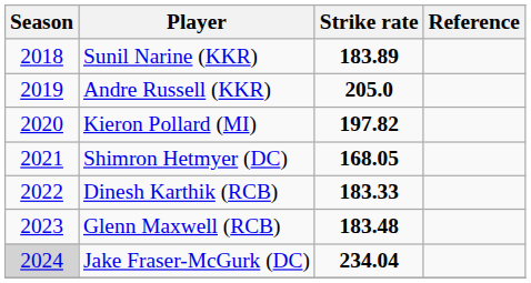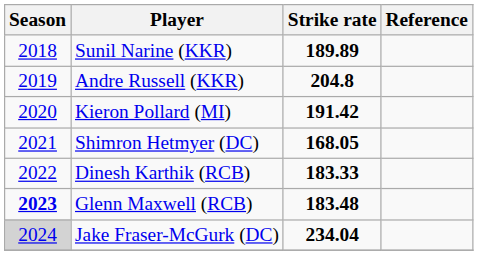 <table class="wikitable" style="text-align:center">
 <tr>
 <th>Season</th>
 <th>Player</th>
 <th>Strike rate</th>
 <th>Reference</th>
 </tr>
 <tr>
 <td><a href='#'>2018</a></td>
 <td align="left"><a href='#'>Sunil Narine</a> <span>(<a href='#'>KKR</a>)</span></td>
-<td><strong>183.89</strong></td>
+<td><strong>189.89</strong></td>
 <td></td>
 </tr>
 <tr>
 <td><a href='#'>2019</a></td>
 <td align="left"><a href='#'>Andre Russell</a> <span>(<a href='#'>KKR</a>)</span></td>
-<td><strong>205.0</strong></td>
+<td><strong>204.8</strong></td>
 <td></td>
 </tr>
 <tr>
 <td><a href='#'>2020</a></td>
 <td align="left"><a href='#'>Kieron Pollard</a> <span>(<a href='#'>MI</a>)</span></td>
-<td><strong>197.82</strong></td>
+<td><strong>191.42</strong></td>
 <td></td>
 </tr>
 <tr>
 <td><a href='#'>2021</a></td>
 <td align="left"><a href='#'>Shimron Hetmyer</a> <span>(<a href='#'>DC</a>)</span></td>
 <td><strong>168.05</strong></td>
 <td></td>
 </tr>
 <tr>
 <td><a href='#'>2022</a></td>
 <td align="left"><a href='#'>Dinesh Karthik</a> <span>(<a href='#'>RCB</a>)</span></td>
 <td><strong>183.33</strong></td>
 <td></td>
 </tr>
 <tr>
-<td><a href='#'>2023</a></td>
+<td><strong><a href='#'>2023</a></strong></td>
 <td align="left"><a href='#'>Glenn Maxwell</a> <span>(<a href='#'>RCB</a>)</span></td>
 <td><strong>183.48</strong></td>
 <td></td>
 </tr>
 <tr>
 <td style="background: lightgrey;"><a href='#'>2024</a></td>
 <td align="left"><a href='#'>Jake Fraser-McGurk</a> <span>(<a href='#'>DC</a>)</span></td>
 <td><strong>234.04</strong></td>
 <td></td>
 </tr>
 <tr>
 </tr>
 </table>
